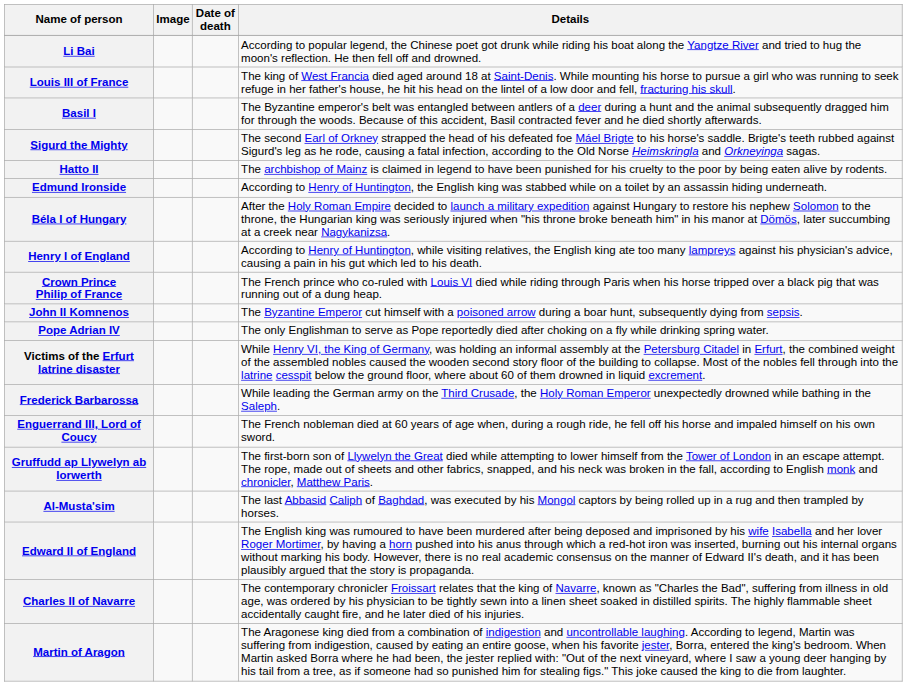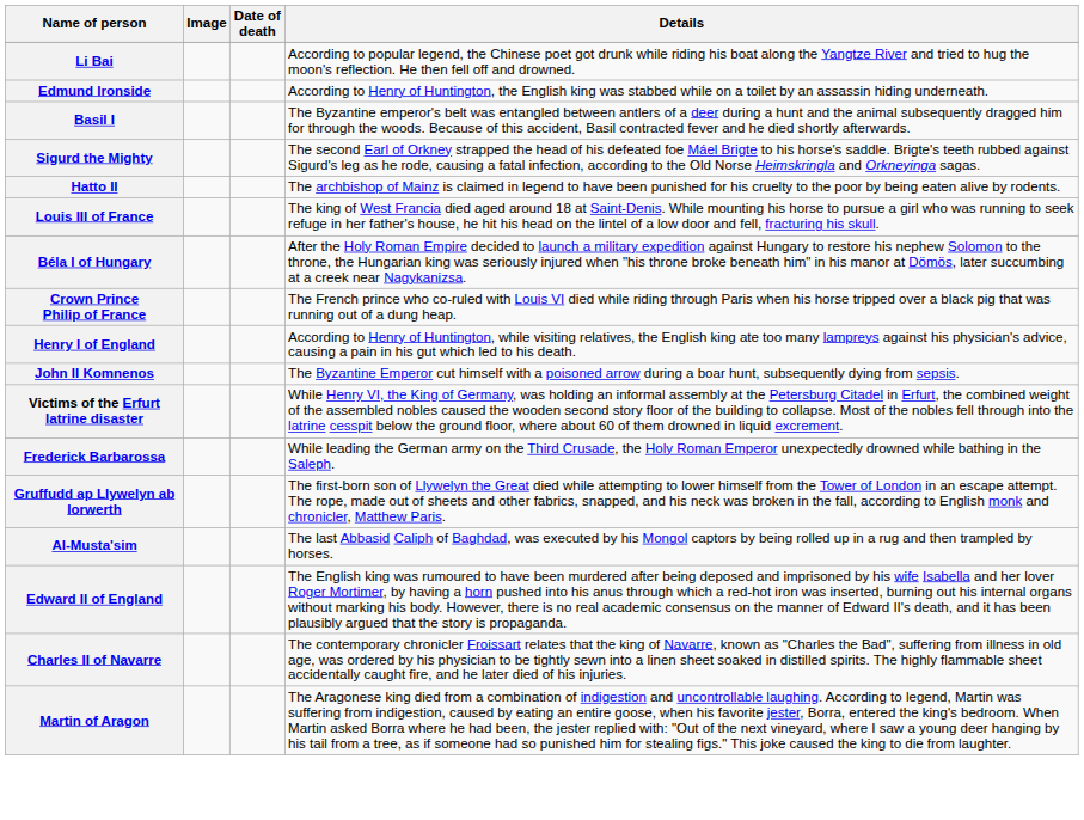 <table class="wikitable">
 <tr>
 <th style="width:150pt;">Name of person</th>
 <th scope="col">Image</th>
 <th scope="col">Date of death</th>
 <th scope="col">Details</th>
 </tr>
 <tr>
 </tr>
 <tr>
 <th><a href='#'>Li Bai</a></th>
 <td></td>
 <td></td>
 <td>According to popular legend, the Chinese poet got drunk while riding his boat along the <a href='#'>Yangtze River</a> and tried to hug the moon's reflection. He then fell off and drowned.</td>
 </tr>
 <tr>
-<th><a href='#'>Louis III of France</a></th>
+<th><a href='#'>Edmund Ironside</a></th>
 <td></td>
 <td></td>
-<td>The king of <a href='#'>West Francia</a> died aged around 18 at <a href='#'>Saint-Denis</a>. While mounting his horse to pursue a girl who was running to seek refuge in her father's house, he hit his head on the lintel of a low door and fell, <a href='#'>fracturing his skull</a>.</td>
+<td>According to <a href='#'>Henry of Huntington</a>, the English king was stabbed while on a toilet by an assassin hiding underneath.</td>
 </tr>
 <tr>
 <th><a href='#'>Basil I</a></th>
 <td></td>
 <td></td>
 <td>The Byzantine emperor's belt was entangled between antlers of a <a href='#'>deer</a> during a hunt and the animal subsequently dragged him for  through the woods. Because of this accident, Basil contracted fever and he died shortly afterwards.</td>
 </tr>
 <tr>
 <th><a href='#'>Sigurd the Mighty</a></th>
 <td></td>
 <td></td>
 <td>The second <a href='#'>Earl of Orkney</a> strapped the head of his defeated foe <a href='#'>Máel Brigte</a> to his horse's saddle. Brigte's teeth rubbed against Sigurd's leg as he rode, causing a fatal infection, according to the Old Norse <em><a href='#'>Heimskringla</a></em> and <em><a href='#'>Orkneyinga</a></em> sagas.</td>
 </tr>
 <tr>
 <th><a href='#'>Hatto II</a></th>
 <td></td>
 <td></td>
 <td>The <a href='#'>archbishop of Mainz</a> is claimed in legend to have been punished for his cruelty to the poor by being eaten alive by rodents.</td>
 </tr>
 <tr>
-<th><a href='#'>Edmund Ironside</a></th>
+<th><a href='#'>Louis III of France</a></th>
 <td></td>
 <td></td>
-<td>According to <a href='#'>Henry of Huntington</a>, the English king was stabbed while on a toilet by an assassin hiding underneath.</td>
+<td>The king of <a href='#'>West Francia</a> died aged around 18 at <a href='#'>Saint-Denis</a>. While mounting his horse to pursue a girl who was running to seek refuge in her father's house, he hit his head on the lintel of a low door and fell, <a href='#'>fracturing his skull</a>.</td>
 </tr>
 <tr>
 <th><a href='#'>Béla I of Hungary</a></th>
 <td></td>
 <td></td>
 <td>After the <a href='#'>Holy Roman Empire</a> decided to <a href='#'>launch a military expedition</a> against Hungary to restore his nephew <a href='#'>Solomon</a> to the throne, the Hungarian king was seriously injured when "his throne broke beneath him" in his manor at <a href='#'>Dömös</a>, later succumbing at a creek near <a href='#'>Nagykanizsa</a>.</td>
 </tr>
 <tr>
+<th><a href='#'>Crown Prince<br>Philip of France</a></th>
+<td></td>
+<td></td>
+<td>The French prince who co-ruled with <a href='#'>Louis VI</a> died while riding through Paris when his horse tripped over a black pig that was running out of a dung heap.</td>
+</tr>
+<tr>
 <th><a href='#'>Henry I of England</a></th>
 <td></td>
 <td></td>
 <td>According to <a href='#'>Henry of Huntington</a>, while visiting relatives, the English king ate too many <a href='#'>lampreys</a> against his physician's advice, causing a pain in his gut which led to his death.</td>
 </tr>
 <tr>
-<th><a href='#'>Crown Prince<br>Philip of France</a></th>
-<td></td>
-<td></td>
-<td>The French prince who co-ruled with <a href='#'>Louis VI</a> died while riding through Paris when his horse tripped over a black pig that was running out of a dung heap.</td>
-</tr>
-<tr>
 <th><a href='#'>John II Komnenos</a></th>
 <td></td>
 <td></td>
 <td>The <a href='#'>Byzantine Emperor</a> cut himself with a <a href='#'>poisoned arrow</a> during a boar hunt, subsequently dying from <a href='#'>sepsis</a>.</td>
-</tr>
-<tr>
-<th><a href='#'>Pope Adrian IV</a></th>
-<td></td>
-<td></td>
-<td>The only Englishman to serve as Pope reportedly died after choking on a fly while drinking spring water.</td>
 </tr>
 <tr>
 <th>Victims of the <a href='#'>Erfurt latrine disaster</a></th>
 <td></td>
 <td></td>
 <td>While <a href='#'>Henry VI, the King of Germany</a>, was holding an informal assembly at the <a href='#'>Petersburg Citadel</a> in <a href='#'>Erfurt</a>, the combined weight of the assembled nobles caused the wooden second story floor of the building to collapse. Most of the nobles fell through into the <a href='#'>latrine</a> <a href='#'>cesspit</a> below the ground floor, where about 60 of them drowned in liquid <a href='#'>excrement</a>.</td>
 </tr>
 <tr>
 <th><a href='#'>Frederick Barbarossa</a></th>
 <td></td>
 <td></td>
 <td>While leading the German army on the <a href='#'>Third Crusade</a>, the <a href='#'>Holy Roman Emperor</a> unexpectedly drowned while bathing in the <a href='#'>Saleph</a>.</td>
-</tr>
-<tr>
-<th><a href='#'>Enguerrand III, Lord of Coucy</a></th>
-<td></td>
-<td></td>
-<td>The French nobleman died at 60 years of age when, during a rough ride, he fell off his horse and impaled himself on his own sword.</td>
 </tr>
 <tr>
 <th><a href='#'>Gruffudd ap Llywelyn ab Iorwerth</a></th>
 <td></td>
 <td></td>
 <td>The first-born son of <a href='#'>Llywelyn the Great</a> died while attempting to lower himself from the <a href='#'>Tower of London</a> in an escape attempt. The rope, made out of sheets and other fabrics, snapped, and his neck was broken in the fall, according to English <a href='#'>monk</a> and <a href='#'>chronicler</a>, <a href='#'>Matthew Paris</a>.</td>
 </tr>
 <tr>
 <th><a href='#'>Al-Musta'sim</a></th>
 <td></td>
 <td></td>
 <td>The last <a href='#'>Abbasid</a> <a href='#'>Caliph</a> of <a href='#'>Baghdad</a>, was executed by his <a href='#'>Mongol</a> captors by being rolled up in a rug and then trampled by horses.</td>
 </tr>
 <tr>
 <th><a href='#'>Edward II of England</a></th>
 <td></td>
 <td></td>
 <td>The English king was rumoured to have been murdered after being deposed and imprisoned by his <a href='#'>wife</a> <a href='#'>Isabella</a> and her lover <a href='#'>Roger Mortimer</a>, by having a <a href='#'>horn</a> pushed into his anus through which a red-hot iron was inserted, burning out his internal organs without marking his body. However, there is no real academic consensus on the manner of Edward II's death, and it has been plausibly argued that the story is propaganda.</td>
 </tr>
 <tr>
 <th><a href='#'>Charles II of Navarre</a></th>
 <td></td>
 <td></td>
 <td>The contemporary chronicler <a href='#'>Froissart</a> relates that the king of <a href='#'>Navarre</a>, known as "Charles the Bad", suffering from illness in old age, was ordered by his physician to be tightly sewn into a linen sheet soaked in distilled spirits. The highly flammable sheet accidentally caught fire, and he later died of his injuries.</td>
 </tr>
 <tr>
 <th><a href='#'>Martin of Aragon</a></th>
 <td></td>
 <td></td>
 <td>The Aragonese king died from a combination of <a href='#'>indigestion</a> and <a href='#'>uncontrollable laughing</a>. According to legend, Martin was suffering from indigestion, caused by eating an entire goose, when his favorite <a href='#'>jester</a>, Borra, entered the king's bedroom. When Martin asked Borra where he had been, the jester replied with: "Out of the next vineyard, where I saw a young deer hanging by his tail from a tree, as if someone had so punished him for stealing figs." This joke caused the king to die from laughter.</td>
 </tr>
 </table>
